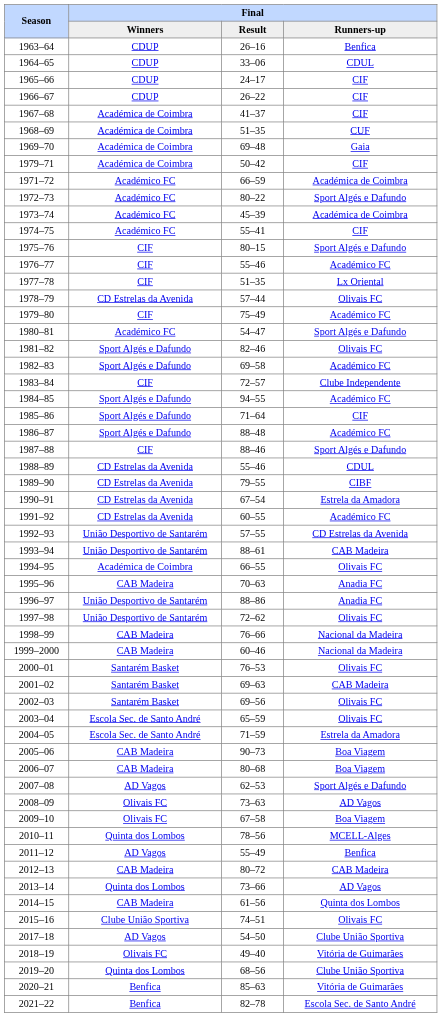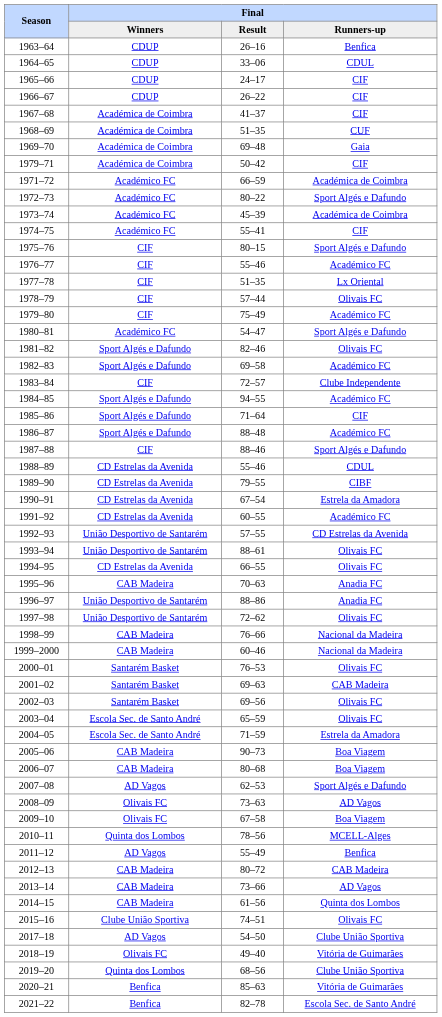 <table border=1 style="border-collapse:collapse; font-size:90%;" cellpadding=3 cellspacing=0 width=70%>
 <tr bgcolor=#C1D8FF>
 <th rowspan=2 width=5%>Season</th>
 <th colspan=3>Final</th>
 </tr>
 <tr bgcolor=#EFEFEF>
 <th width=15%>Winners</th>
 <th width=5%>Result</th>
 <th width=15%>Runners-up</th>
 </tr>
 <tr align=center>
 <td>1963–64</td>
 <td><a href='#'>CDUP</a></td>
 <td>26–16</td>
 <td><a href='#'>Benfica</a></td>
 </tr>
 <tr align=center>
 <td>1964–65</td>
 <td><a href='#'>CDUP</a></td>
 <td>33–06</td>
 <td><a href='#'>CDUL</a></td>
 </tr>
 <tr align=center>
 <td>1965–66</td>
 <td><a href='#'>CDUP</a></td>
 <td>24–17</td>
 <td><a href='#'>CIF</a></td>
 </tr>
 <tr align=center>
 <td>1966–67</td>
 <td><a href='#'>CDUP</a></td>
 <td>26–22</td>
 <td><a href='#'>CIF</a></td>
 </tr>
 <tr align=center>
 <td>1967–68</td>
 <td><a href='#'>Académica de Coimbra</a></td>
 <td>41–37</td>
 <td><a href='#'>CIF</a></td>
 </tr>
 <tr align=center>
 <td>1968–69</td>
 <td><a href='#'>Académica de Coimbra</a></td>
 <td>51–35</td>
 <td><a href='#'>CUF</a></td>
 </tr>
 <tr align=center>
 <td>1969–70</td>
 <td><a href='#'>Académica de Coimbra</a></td>
 <td>69–48</td>
 <td><a href='#'>Gaia</a></td>
 </tr>
 <tr align=center>
 <td>1979–71</td>
 <td><a href='#'>Académica de Coimbra</a></td>
 <td>50–42</td>
 <td><a href='#'>CIF</a></td>
 </tr>
 <tr align=center>
 <td>1971–72</td>
 <td><a href='#'>Académico FC</a></td>
 <td>66–59</td>
 <td><a href='#'>Académica de Coimbra</a></td>
 </tr>
 <tr align=center>
 <td>1972–73</td>
 <td><a href='#'>Académico FC</a></td>
 <td>80–22</td>
 <td><a href='#'>Sport Algés e Dafundo</a></td>
 </tr>
 <tr align=center>
 <td>1973–74</td>
 <td><a href='#'>Académico FC</a></td>
 <td>45–39</td>
 <td><a href='#'>Académica de Coimbra</a></td>
 </tr>
 <tr align=center>
 <td>1974–75</td>
 <td><a href='#'>Académico FC</a></td>
 <td>55–41</td>
 <td><a href='#'>CIF</a></td>
 </tr>
 <tr align=center>
 <td>1975–76</td>
 <td><a href='#'>CIF</a></td>
 <td>80–15</td>
 <td><a href='#'>Sport Algés e Dafundo</a></td>
 </tr>
 <tr align=center>
 <td>1976–77</td>
 <td><a href='#'>CIF</a></td>
 <td>55–46</td>
 <td><a href='#'>Académico FC</a></td>
 </tr>
 <tr align=center>
 <td>1977–78</td>
 <td><a href='#'>CIF</a></td>
 <td>51–35</td>
 <td><a href='#'>Lx Oriental</a></td>
 </tr>
 <tr align=center>
 <td>1978–79</td>
-<td><a href='#'>CD Estrelas da Avenida</a></td>
+<td><a href='#'>CIF</a></td>
 <td>57–44</td>
 <td><a href='#'>Olivais FC</a></td>
 </tr>
 <tr align=center>
 <td>1979–80</td>
 <td><a href='#'>CIF</a></td>
 <td>75–49</td>
 <td><a href='#'>Académico FC</a></td>
 </tr>
 <tr align=center>
 <td>1980–81</td>
 <td><a href='#'>Académico FC</a></td>
 <td>54–47</td>
 <td><a href='#'>Sport Algés e Dafundo</a></td>
 </tr>
 <tr align=center>
 <td>1981–82</td>
 <td><a href='#'>Sport Algés e Dafundo</a></td>
 <td>82–46</td>
 <td><a href='#'>Olivais FC</a></td>
 </tr>
 <tr align=center>
 <td>1982–83</td>
 <td><a href='#'>Sport Algés e Dafundo</a></td>
 <td>69–58</td>
 <td><a href='#'>Académico FC</a></td>
 </tr>
 <tr align=center>
 <td>1983–84</td>
 <td><a href='#'>CIF</a></td>
 <td>72–57</td>
 <td><a href='#'>Clube Independente</a></td>
 </tr>
 <tr align=center>
 <td>1984–85</td>
 <td><a href='#'>Sport Algés e Dafundo</a></td>
 <td>94–55</td>
 <td><a href='#'>Académico FC</a></td>
 </tr>
 <tr align=center>
 <td>1985–86</td>
 <td><a href='#'>Sport Algés e Dafundo</a></td>
 <td>71–64</td>
 <td><a href='#'>CIF</a></td>
 </tr>
 <tr align=center>
 <td>1986–87</td>
 <td><a href='#'>Sport Algés e Dafundo</a></td>
 <td>88–48</td>
 <td><a href='#'>Académico FC</a></td>
 </tr>
 <tr align=center>
 <td>1987–88</td>
 <td><a href='#'>CIF</a></td>
 <td>88–46</td>
 <td><a href='#'>Sport Algés e Dafundo</a></td>
 </tr>
 <tr align=center>
 <td>1988–89</td>
 <td><a href='#'>CD Estrelas da Avenida</a></td>
 <td>55–46</td>
 <td><a href='#'>CDUL</a></td>
 </tr>
 <tr align=center>
 <td>1989–90</td>
 <td><a href='#'>CD Estrelas da Avenida</a></td>
 <td>79–55</td>
 <td><a href='#'>CIBF</a></td>
 </tr>
 <tr align=center>
 <td>1990–91</td>
 <td><a href='#'>CD Estrelas da Avenida</a></td>
 <td>67–54</td>
 <td><a href='#'>Estrela da Amadora</a></td>
 </tr>
 <tr align=center>
 <td>1991–92</td>
 <td><a href='#'>CD Estrelas da Avenida</a></td>
 <td>60–55</td>
 <td><a href='#'>Académico FC</a></td>
 </tr>
 <tr align=center>
 <td>1992–93</td>
 <td><a href='#'>União Desportivo de Santarém</a></td>
 <td>57–55</td>
 <td><a href='#'>CD Estrelas da Avenida</a></td>
 </tr>
 <tr align=center>
 <td>1993–94</td>
 <td><a href='#'>União Desportivo de Santarém</a></td>
 <td>88–61</td>
-<td><a href='#'>CAB Madeira</a></td>
+<td><a href='#'>Olivais FC</a></td>
 </tr>
 <tr align=center>
 <td>1994–95</td>
-<td><a href='#'>Académica de Coimbra</a></td>
+<td><a href='#'>CD Estrelas da Avenida</a></td>
 <td>66–55</td>
 <td><a href='#'>Olivais FC</a></td>
 </tr>
 <tr align=center>
 <td>1995–96</td>
 <td><a href='#'>CAB Madeira</a></td>
 <td>70–63</td>
 <td><a href='#'>Anadia FC</a></td>
 </tr>
 <tr align=center>
 <td>1996–97</td>
 <td><a href='#'>União Desportivo de Santarém</a></td>
 <td>88–86</td>
 <td><a href='#'>Anadia FC</a></td>
 </tr>
 <tr align=center>
 <td>1997–98</td>
 <td><a href='#'>União Desportivo de Santarém</a></td>
 <td>72–62</td>
 <td><a href='#'>Olivais FC</a></td>
 </tr>
 <tr align=center>
 <td>1998–99</td>
 <td><a href='#'>CAB Madeira</a></td>
 <td>76–66</td>
 <td><a href='#'>Nacional da Madeira</a></td>
 </tr>
 <tr align=center>
 <td>1999–2000</td>
 <td><a href='#'>CAB Madeira</a></td>
 <td>60–46</td>
 <td><a href='#'>Nacional da Madeira</a></td>
 </tr>
 <tr align=center>
 <td>2000–01</td>
 <td><a href='#'>Santarém Basket</a></td>
 <td>76–53</td>
 <td><a href='#'>Olivais FC</a></td>
 </tr>
 <tr align=center>
 <td>2001–02</td>
 <td><a href='#'>Santarém Basket</a></td>
 <td>69–63</td>
 <td><a href='#'>CAB Madeira</a></td>
 </tr>
 <tr align=center>
 <td>2002–03</td>
 <td><a href='#'>Santarém Basket</a></td>
 <td>69–56</td>
 <td><a href='#'>Olivais FC</a></td>
 </tr>
 <tr align=center>
 <td>2003–04</td>
 <td><a href='#'>Escola Sec. de Santo André</a></td>
 <td>65–59</td>
 <td><a href='#'>Olivais FC</a></td>
 </tr>
 <tr align=center>
 <td>2004–05</td>
 <td><a href='#'>Escola Sec. de Santo André</a></td>
 <td>71–59</td>
 <td><a href='#'>Estrela da Amadora</a></td>
 </tr>
 <tr align=center>
 <td>2005–06</td>
 <td><a href='#'>CAB Madeira</a></td>
 <td>90–73</td>
 <td><a href='#'>Boa Viagem</a></td>
 </tr>
 <tr align=center>
 <td>2006–07</td>
 <td><a href='#'>CAB Madeira</a></td>
 <td>80–68</td>
 <td><a href='#'>Boa Viagem</a></td>
 </tr>
 <tr align=center>
 <td>2007–08</td>
 <td><a href='#'>AD Vagos</a></td>
 <td>62–53</td>
 <td><a href='#'>Sport Algés e Dafundo</a></td>
 </tr>
 <tr align=center>
 <td>2008–09</td>
 <td><a href='#'>Olivais FC</a></td>
 <td>73–63</td>
 <td><a href='#'>AD Vagos</a></td>
 </tr>
 <tr align=center>
 <td>2009–10</td>
 <td><a href='#'>Olivais FC</a></td>
 <td>67–58</td>
 <td><a href='#'>Boa Viagem</a></td>
 </tr>
 <tr align=center>
 <td>2010–11</td>
 <td><a href='#'>Quinta dos Lombos</a></td>
 <td>78–56</td>
 <td><a href='#'>MCELL-Alges</a></td>
 </tr>
 <tr align=center>
 <td>2011–12</td>
 <td><a href='#'>AD Vagos</a></td>
 <td>55–49</td>
 <td><a href='#'>Benfica</a></td>
 </tr>
 <tr align=center>
 <td>2012–13</td>
 <td><a href='#'>CAB Madeira</a></td>
 <td>80–72</td>
 <td><a href='#'>CAB Madeira</a></td>
 </tr>
 <tr align=center>
 <td>2013–14</td>
-<td><a href='#'>Quinta dos Lombos</a></td>
+<td><a href='#'>CAB Madeira</a></td>
 <td>73–66</td>
 <td><a href='#'>AD Vagos</a></td>
 </tr>
 <tr align=center>
 <td>2014–15</td>
 <td><a href='#'>CAB Madeira</a></td>
 <td>61–56</td>
 <td><a href='#'>Quinta dos Lombos</a></td>
 </tr>
 <tr align=center>
 <td>2015–16</td>
 <td><a href='#'>Clube União Sportiva</a></td>
 <td>74–51</td>
 <td><a href='#'>Olivais FC</a></td>
 </tr>
 <tr align=center>
 <td>2017–18</td>
 <td><a href='#'>AD Vagos</a></td>
 <td>54–50</td>
 <td><a href='#'>Clube União Sportiva</a></td>
 </tr>
 <tr align=center>
 <td>2018–19</td>
 <td><a href='#'>Olivais FC</a></td>
 <td>49–40</td>
 <td><a href='#'>Vitória de Guimarães</a></td>
 </tr>
 <tr align=center>
 <td>2019–20</td>
 <td><a href='#'>Quinta dos Lombos</a></td>
 <td>68–56</td>
 <td><a href='#'>Clube União Sportiva</a></td>
 </tr>
 <tr align=center>
 <td>2020–21</td>
 <td><a href='#'>Benfica</a></td>
 <td>85–63</td>
 <td><a href='#'>Vitória de Guimarães</a></td>
 </tr>
 <tr align=center>
 <td>2021–22</td>
 <td><a href='#'>Benfica</a></td>
 <td>82–78</td>
 <td><a href='#'>Escola Sec. de Santo André</a></td>
 </tr>
 </table>
